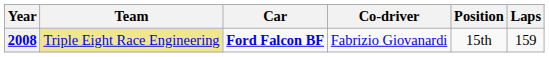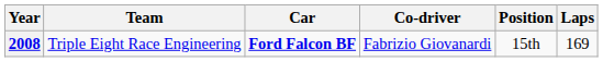 <table class="wikitable" style="font-size: 95%;">
 <tr>
 <th>Year</th>
 <th>Team</th>
 <th>Car</th>
 <th>Co-driver</th>
 <th>Position</th>
 <th>Laps</th>
 </tr>
 <tr>
 <th><a href='#'>2008</a></th>
-<td nowrap style="background: khaki;"><a href='#'>Triple Eight Race Engineering</a></td>
+<td nowrap><a href='#'>Triple Eight Race Engineering</a></td>
 <td nowrap><strong><a href='#'>Ford Falcon BF</a></strong></td>
 <td nowrap> <a href='#'>Fabrizio Giovanardi</a></td>
 <td align="center">15th</td>
-<td align="center">159</td>
+<td align="center">169</td>
 </tr>
 </table>
